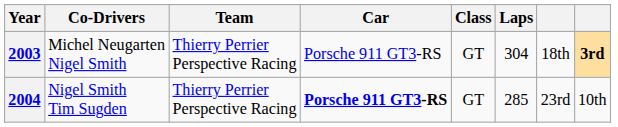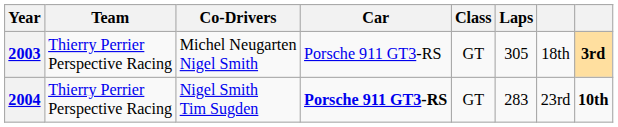 <table class="wikitable" style="text-align:center; font-size:90%">
 <tr>
 <th>Year</th>
+<th>Team</th>
 <th>Co-Drivers</th>
-<th>Team</th>
 <th>Car</th>
 <th>Class</th>
 <th>Laps</th>
 <th></th>
 <th></th>
 </tr>
 <tr>
 <th><a href='#'>2003</a></th>
+<td align="left"> <a href='#'>Thierry Perrier</a><br> Perspective Racing</td>
 <td align="left"> Michel Neugarten<br> <a href='#'>Nigel Smith</a></td>
-<td align="left"> <a href='#'>Thierry Perrier</a><br> Perspective Racing</td>
 <td align="left"><a href='#'>Porsche 911 GT3</a>-RS</td>
 <td>GT</td>
-<td>304</td>
+<td>305</td>
 <td>18th</td>
 <td style="background:#FFDF9F;"><strong>3rd</strong></td>
 </tr>
 <tr>
 <th><a href='#'>2004</a></th>
+<td align="left"> <a href='#'>Thierry Perrier</a><br> Perspective Racing</td>
 <td align="left"> <a href='#'>Nigel Smith</a><br> <a href='#'>Tim Sugden</a></td>
-<td align="left"> <a href='#'>Thierry Perrier</a><br> Perspective Racing</td>
 <td align="left"><strong><a href='#'>Porsche 911 GT3</a>-RS</strong></td>
 <td>GT</td>
-<td>285</td>
+<td>283</td>
 <td>23rd</td>
-<td>10th</td>
+<td><strong>10th</strong></td>
 </tr>
 </table>
